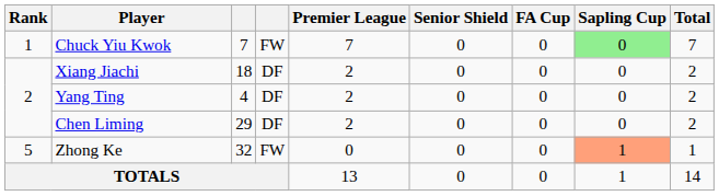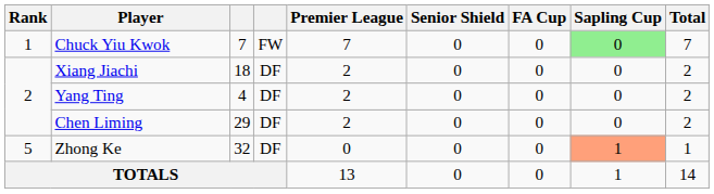 <table class="wikitable">
 <tr>
 <th>Rank</th>
 <th style="width:166px;">Player</th>
 <th></th>
 <th></th>
 <th>Premier League</th>
 <th>Senior Shield</th>
 <th>FA Cup</th>
 <th>Sapling Cup</th>
 <th>Total</th>
 </tr>
 <tr>
 <td align=center>1</td>
 <td> <a href='#'>Chuck Yiu Kwok</a></td>
 <td align=center>7</td>
 <td align=center>FW</td>
 <td align=center>7</td>
 <td align=center>0</td>
 <td align=center>0</td>
 <td align=center style="background: lightgreen;">0</td>
 <td align=center>7</td>
 </tr>
 <tr>
 <td align=center rowspan=3>2</td>
 <td> <a href='#'>Xiang Jiachi</a></td>
 <td align=center>18</td>
 <td align=center>DF</td>
 <td align=center>2</td>
 <td align=center>0</td>
 <td align=center>0</td>
 <td align=center>0</td>
 <td align=center>2</td>
 </tr>
 <tr>
 <td> <a href='#'>Yang Ting</a></td>
 <td align=center>4</td>
 <td align=center>DF</td>
 <td align=center>2</td>
 <td align=center>0</td>
 <td align=center>0</td>
 <td align=center>0</td>
 <td align=center>2</td>
 </tr>
 <tr>
 <td> <a href='#'>Chen Liming</a></td>
 <td align=center>29</td>
 <td align=center>DF</td>
 <td align=center>2</td>
 <td align=center>0</td>
 <td align=center>0</td>
 <td align=center>0</td>
 <td align=center>2</td>
 </tr>
 <tr>
 <td align=center>5</td>
 <td> Zhong Ke</td>
 <td align=center>32</td>
-<td align=center>FW</td>
+<td align=center>DF</td>
 <td align=center>0</td>
 <td align=center>0</td>
 <td align=center>0</td>
 <td align=center style="background: lightsalmon;">1</td>
 <td align=center>1</td>
 </tr>
 <tr>
 <th align=center colspan=4>TOTALS</th>
 <td align=center>13</td>
 <td align=center>0</td>
 <td align=center>0</td>
 <td align=center>1</td>
 <td align=center>14</td>
 </tr>
 </table>
